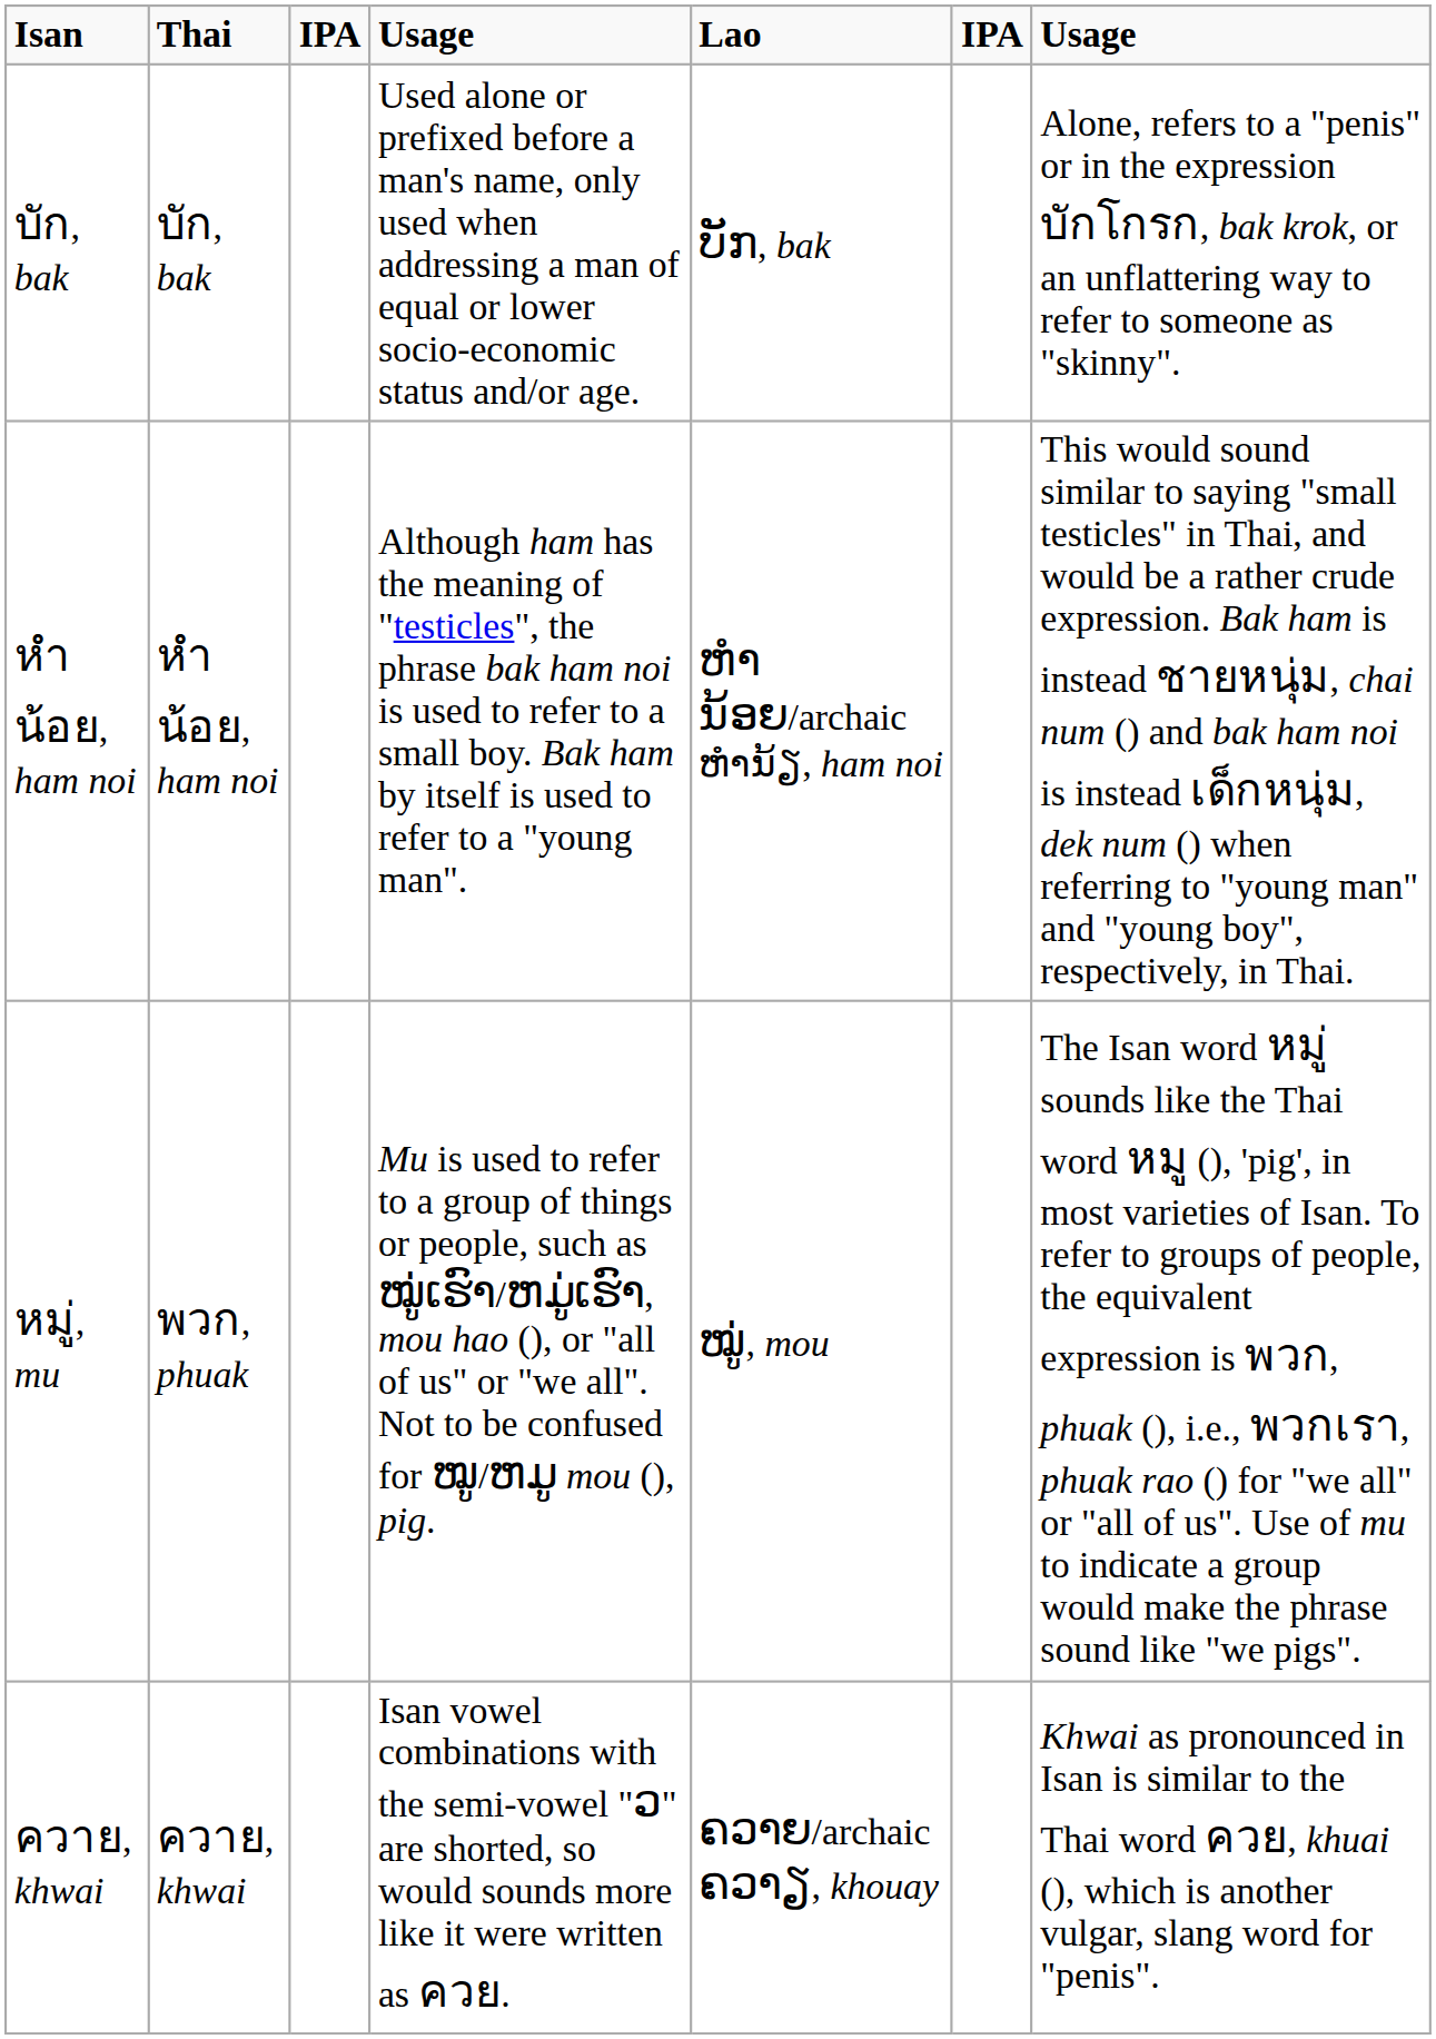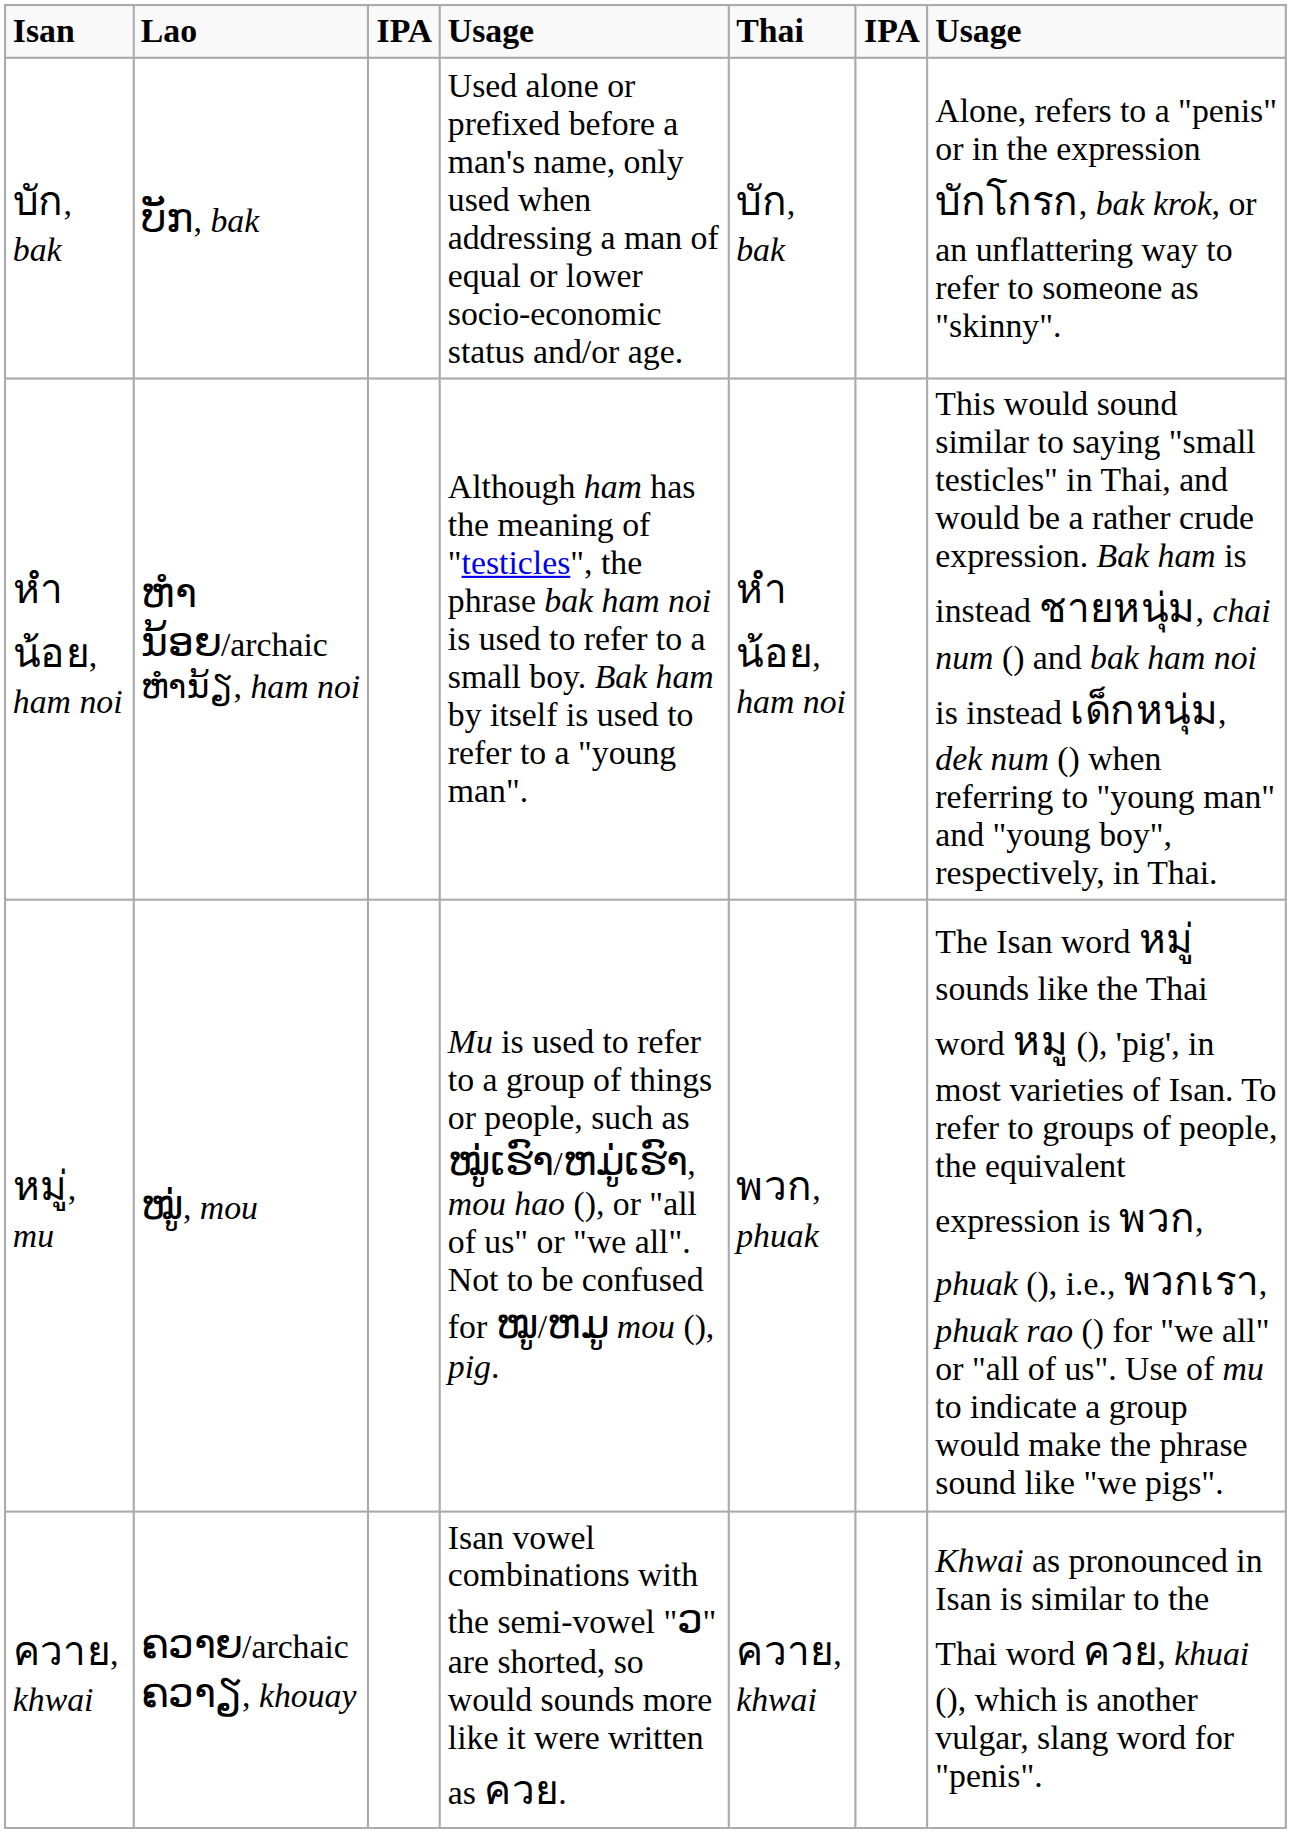 <table class="wikitable">
 <tr ----bgcolor="#eeeeee">
 <td><strong>Isan</strong></td>
-<td><strong>Thai</strong></td>
+<td><strong>Lao</strong></td>
 <td><strong>IPA</strong></td>
 <td><strong>Usage</strong></td>
-<td><strong>Lao</strong></td>
+<td><strong>Thai</strong></td>
 <td><strong>IPA</strong></td>
 <td><strong>Usage</strong></td>
 </tr>
 <tr ---- bgcolor="#ffffff">
 <td><big>บัก</big>, <em>bak</em></td>
-<td><big>บัก</big>, <em>bak</em></td>
+<td><big>ບັກ</big>, <em>bak</em></td>
 <td></td>
 <td>Used alone or prefixed before a man's name, only used when addressing a man of equal or lower socio-economic status and/or age.</td>
-<td><big>ບັກ</big>, <em>bak</em></td>
+<td><big>บัก</big>, <em>bak</em></td>
 <td></td>
 <td>Alone, refers to a "penis" or in the expression <big>บักโกรก</big>, <em>bak krok</em>, or an unflattering way to refer to someone as "skinny".</td>
 </tr>
 <tr ---- bgcolor="#ffffff">
 <td><big>หำน้อย</big>, <em>ham noi</em></td>
-<td><big>หำน้อย</big>, <em>ham noi</em></td>
+<td><big>ຫຳນ້ອຍ</big>/archaic ຫຳນ້ຽ, <em>ham noi</em></td>
 <td></td>
 <td>Although <em>ham</em> has the meaning of "<a href='#'>testicles</a>", the phrase <em>bak ham noi</em> is used to refer to a small boy. <em>Bak ham</em> by itself is used to refer to a "young man".</td>
-<td><big>ຫຳນ້ອຍ</big>/archaic ຫຳນ້ຽ, <em>ham noi</em></td>
+<td><big>หำน้อย</big>, <em>ham noi</em></td>
 <td></td>
 <td>This would sound similar to saying "small testicles" in Thai, and would be a rather crude expression. <em>Bak ham</em> is instead <big>ชายหนุ่ม</big>, <em>chai num</em> () and <em>bak ham noi</em> is instead <big>เด็กหนุ่ม</big>, <em>dek num</em> () when referring to "young man" and "young boy", respectively, in Thai.</td>
 </tr>
 <tr ---- bgcolor="#ffffff">
 <td><big>หมู่</big>, <em>mu</em></td>
-<td><big>พวก</big>, <em>phuak</em></td>
+<td><big>ໝູ່</big>, <em>mou</em></td>
 <td></td>
 <td><em>Mu</em> is used to refer to a group of things or people, such as <big>ໝູ່ເຮົາ</big>/<big>ຫມູ່ເຮົາ</big>, <em>mou hao</em> (), or "all of us" or "we all". Not to be confused for <big>ໝູ</big>/<big>ຫມູ</big> <em>mou</em> (), <em>pig</em>.</td>
-<td><big>ໝູ່</big>, <em>mou</em></td>
+<td><big>พวก</big>, <em>phuak</em></td>
 <td></td>
 <td>The Isan word <big>หมู่</big> sounds like the Thai word <big>หมู</big> (), 'pig', in most varieties of Isan. To refer to groups of people, the equivalent expression is <big>พวก</big>, <em>phuak</em> (), i.e., <big>พวกเรา</big>, <em>phuak rao</em> () for "we all" or "all of us". Use of <em>mu</em> to indicate a group would make the phrase sound like "we pigs".</td>
 </tr>
 <tr ---- bgcolor="#ffffff">
 <td><big>ควาย</big>, <em>khwai</em></td>
-<td><big>ควาย</big>, <em>khwai</em></td>
+<td><big>ຄວາຍ</big>/archaic <big>ຄວາຽ</big>, <em>khouay</em></td>
 <td></td>
 <td>Isan vowel combinations with the semi-vowel "<big>ວ</big>" are shorted, so would sounds more like it were written as <big>ควย</big>.</td>
-<td><big>ຄວາຍ</big>/archaic <big>ຄວາຽ</big>, <em>khouay</em></td>
+<td><big>ควาย</big>, <em>khwai</em></td>
 <td></td>
 <td><em>Khwai</em> as pronounced in Isan is similar to the Thai word <big>ควย</big>, <em>khuai</em> (), which is another vulgar, slang word for "penis".</td>
 </tr>
 </table>
